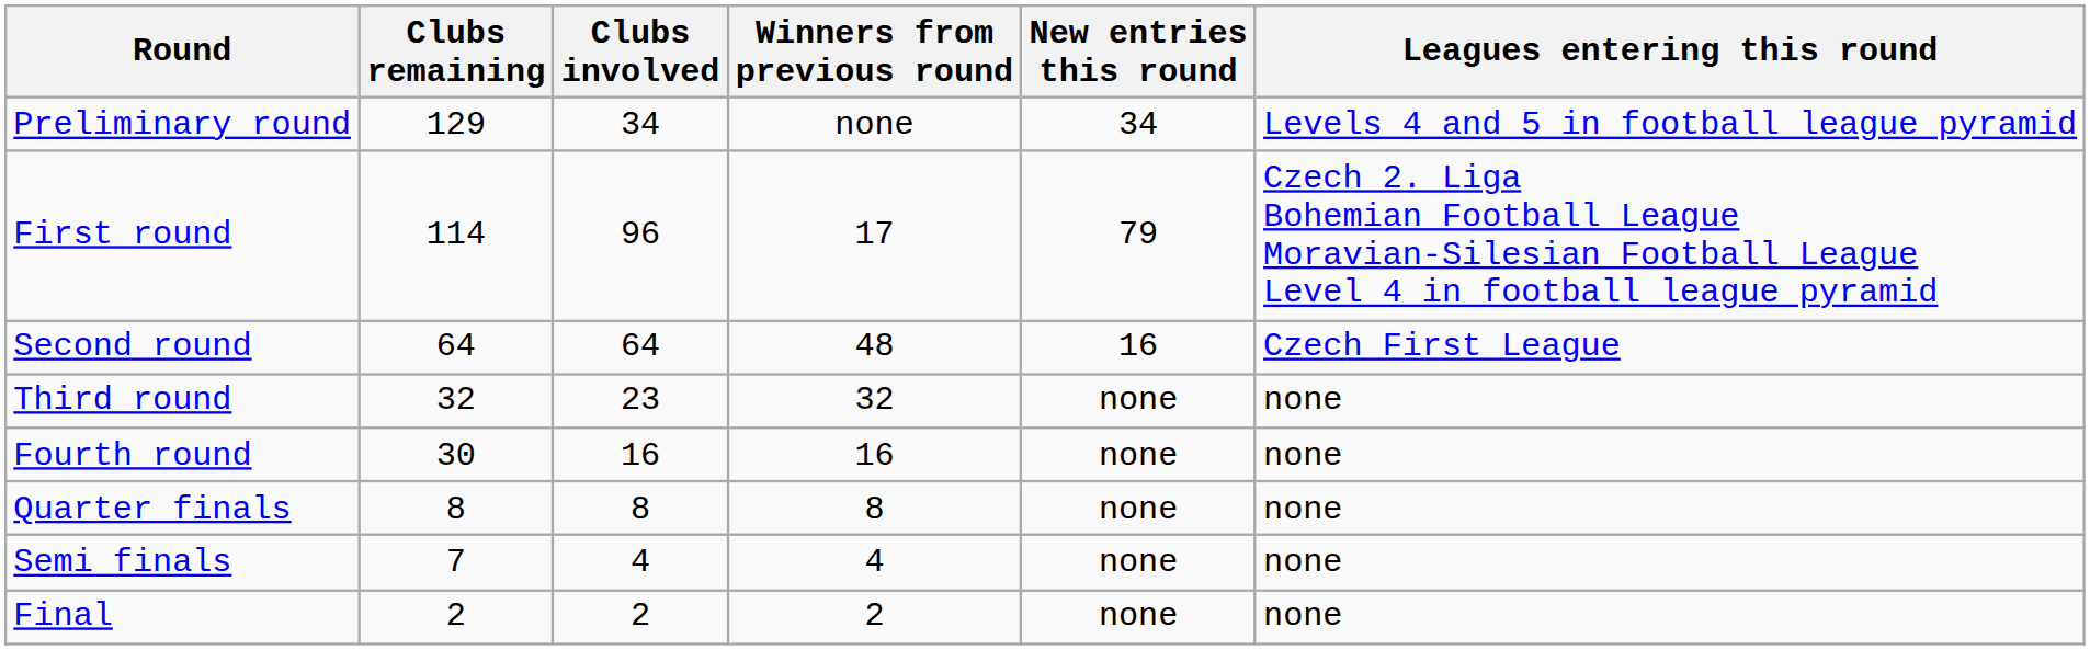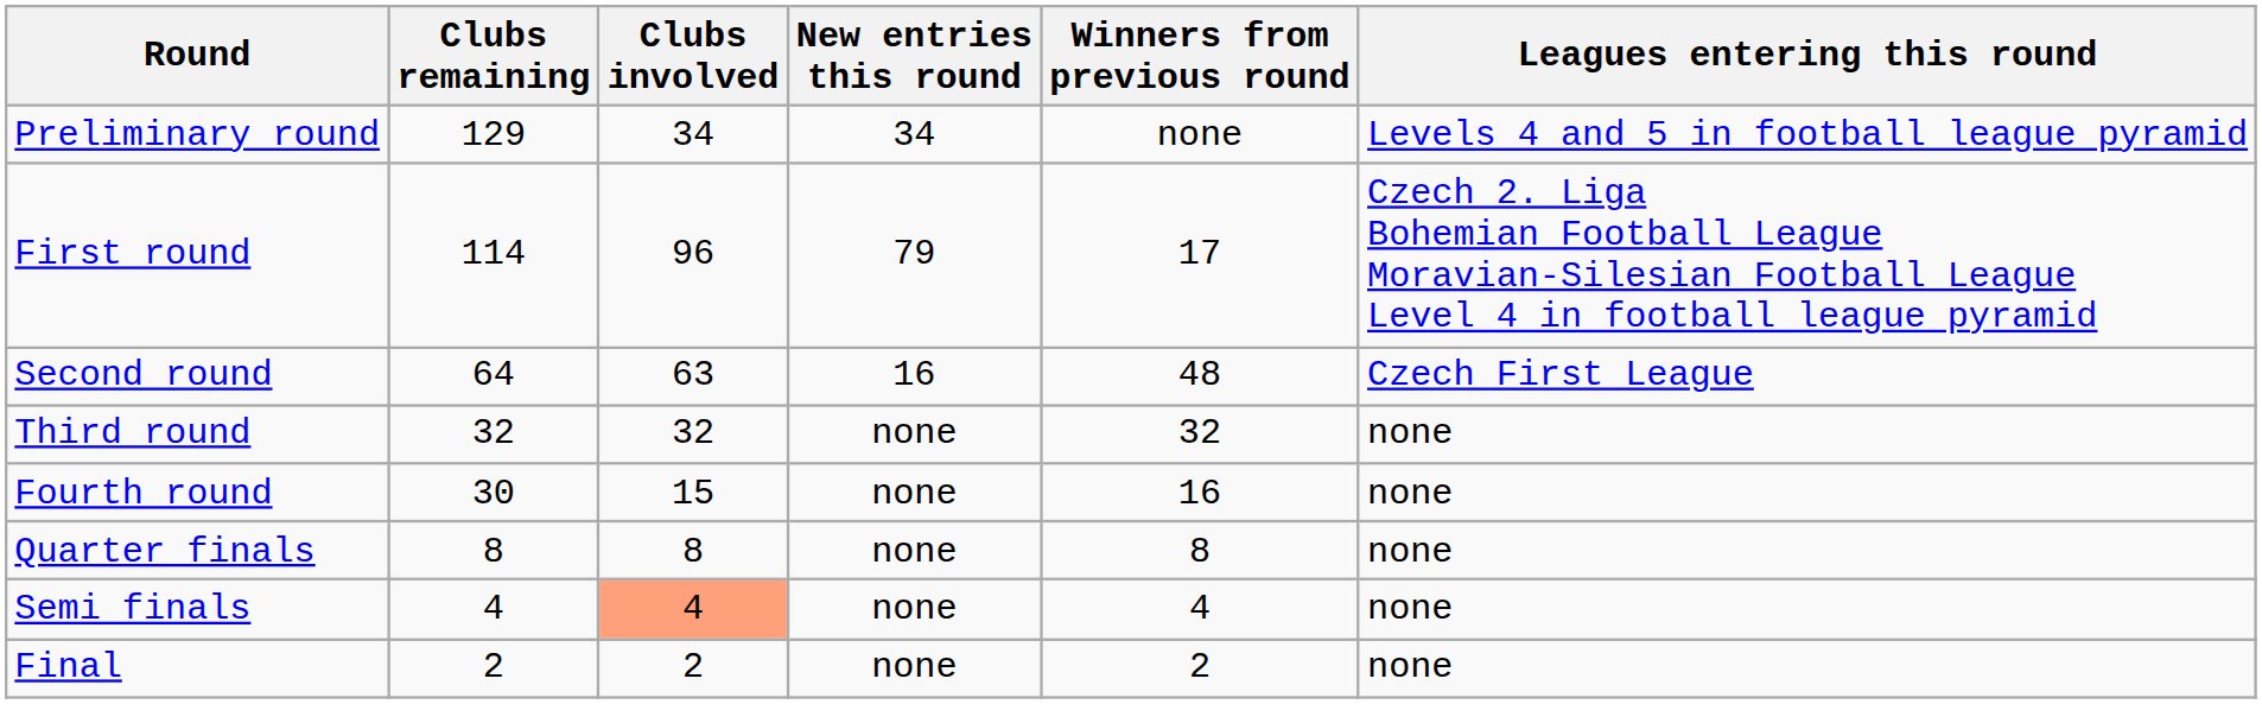 <table class="wikitable">
 <tr>
 <th>Round</th>
 <th>Clubs<br>remaining</th>
 <th>Clubs<br>involved</th>
+<th>New entries<br>this round</th>
 <th>Winners from<br>previous round</th>
-<th>New entries<br>this round</th>
 <th>Leagues entering this round</th>
 </tr>
 <tr>
 <td><a href='#'>Preliminary round</a></td>
 <td align="center">129</td>
 <td align="center">34</td>
+<td align="center">34</td>
 <td align="center">none</td>
-<td align="center">34</td>
 <td><a href='#'>Levels 4 and 5 in football league pyramid</a></td>
 </tr>
 <tr>
 <td><a href='#'>First round</a></td>
 <td align="center">114</td>
 <td align="center">96</td>
+<td align="center">79</td>
 <td align="center">17</td>
-<td align="center">79</td>
 <td><a href='#'>Czech 2. Liga</a><br><a href='#'>Bohemian Football League</a><br><a href='#'>Moravian-Silesian Football League</a><br><a href='#'>Level 4 in football league pyramid</a></td>
 </tr>
 <tr>
 <td><a href='#'>Second round</a></td>
 <td align="center">64</td>
-<td align="center">64</td>
+<td align="center">63</td>
+<td align="center">16</td>
 <td align="center">48</td>
-<td align="center">16</td>
 <td><a href='#'>Czech First League</a></td>
 </tr>
 <tr>
 <td><a href='#'>Third round</a></td>
 <td align="center">32</td>
-<td align="center">23</td>
 <td align="center">32</td>
 <td align="center">none</td>
+<td align="center">32</td>
 <td>none</td>
 </tr>
 <tr>
 <td><a href='#'>Fourth round</a></td>
 <td align="center">30</td>
+<td align="center">15</td>
+<td align="center">none</td>
 <td align="center">16</td>
-<td align="center">16</td>
-<td align="center">none</td>
 <td>none</td>
 </tr>
 <tr>
 <td><a href='#'>Quarter finals</a></td>
 <td align="center">8</td>
 <td align="center">8</td>
+<td align="center">none</td>
 <td align="center">8</td>
-<td align="center">none</td>
 <td>none</td>
 </tr>
 <tr>
 <td><a href='#'>Semi finals</a></td>
-<td align="center">7</td>
 <td align="center">4</td>
+<td align="center" style="background: lightsalmon;">4</td>
+<td align="center">none</td>
 <td align="center">4</td>
-<td align="center">none</td>
 <td>none</td>
 </tr>
 <tr>
 <td><a href='#'>Final</a></td>
 <td align="center">2</td>
 <td align="center">2</td>
+<td align="center">none</td>
 <td align="center">2</td>
-<td align="center">none</td>
 <td>none</td>
 </tr>
 </table>
